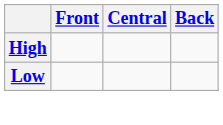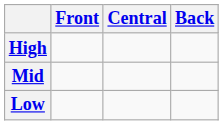 <table class="wikitable" style="text-align: center">
 <tr>
 <th></th>
 <th><a href='#'>Front</a></th>
 <th><a href='#'>Central</a></th>
 <th><a href='#'>Back</a></th>
 </tr>
 <tr>
 <th><a href='#'>High</a></th>
 <td></td>
 <td></td>
 <td></td>
 </tr>
 <tr>
+<th><a href='#'>Mid</a></th>
+<td></td>
+<td></td>
+<td></td>
+</tr>
+<tr>
 <th><a href='#'>Low</a></th>
 <td></td>
 <td></td>
 <td></td>
 </tr>
 </table>
